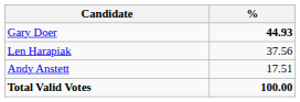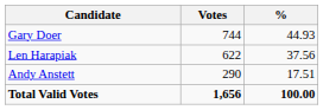 <table class="wikitable" width="400">
 <tr>
 <th align="left">Candidate</th>
+<th align="right">Votes</th>
 <th align="right">%</th>
 </tr>
 <tr>
 <td align="left"><a href='#'>Gary Doer</a></td>
-<td align="right"><strong>44.93</strong></td>
+<td align="right">744</td>
+<td align="right">44.93</td>
 </tr>
 <tr>
 <td align="left"><a href='#'>Len Harapiak</a></td>
+<td align="right">622</td>
 <td align="right">37.56</td>
 </tr>
 <tr>
 <td align="left"><a href='#'>Andy Anstett</a></td>
+<td align="right">290</td>
 <td align="right">17.51</td>
 </tr>
 <tr>
 <td align="left"><strong>Total Valid Votes</strong></td>
+<td align="right"><strong>1,656</strong></td>
 <td align="right"><strong>100.00</strong></td>
 </tr>
 </table>
